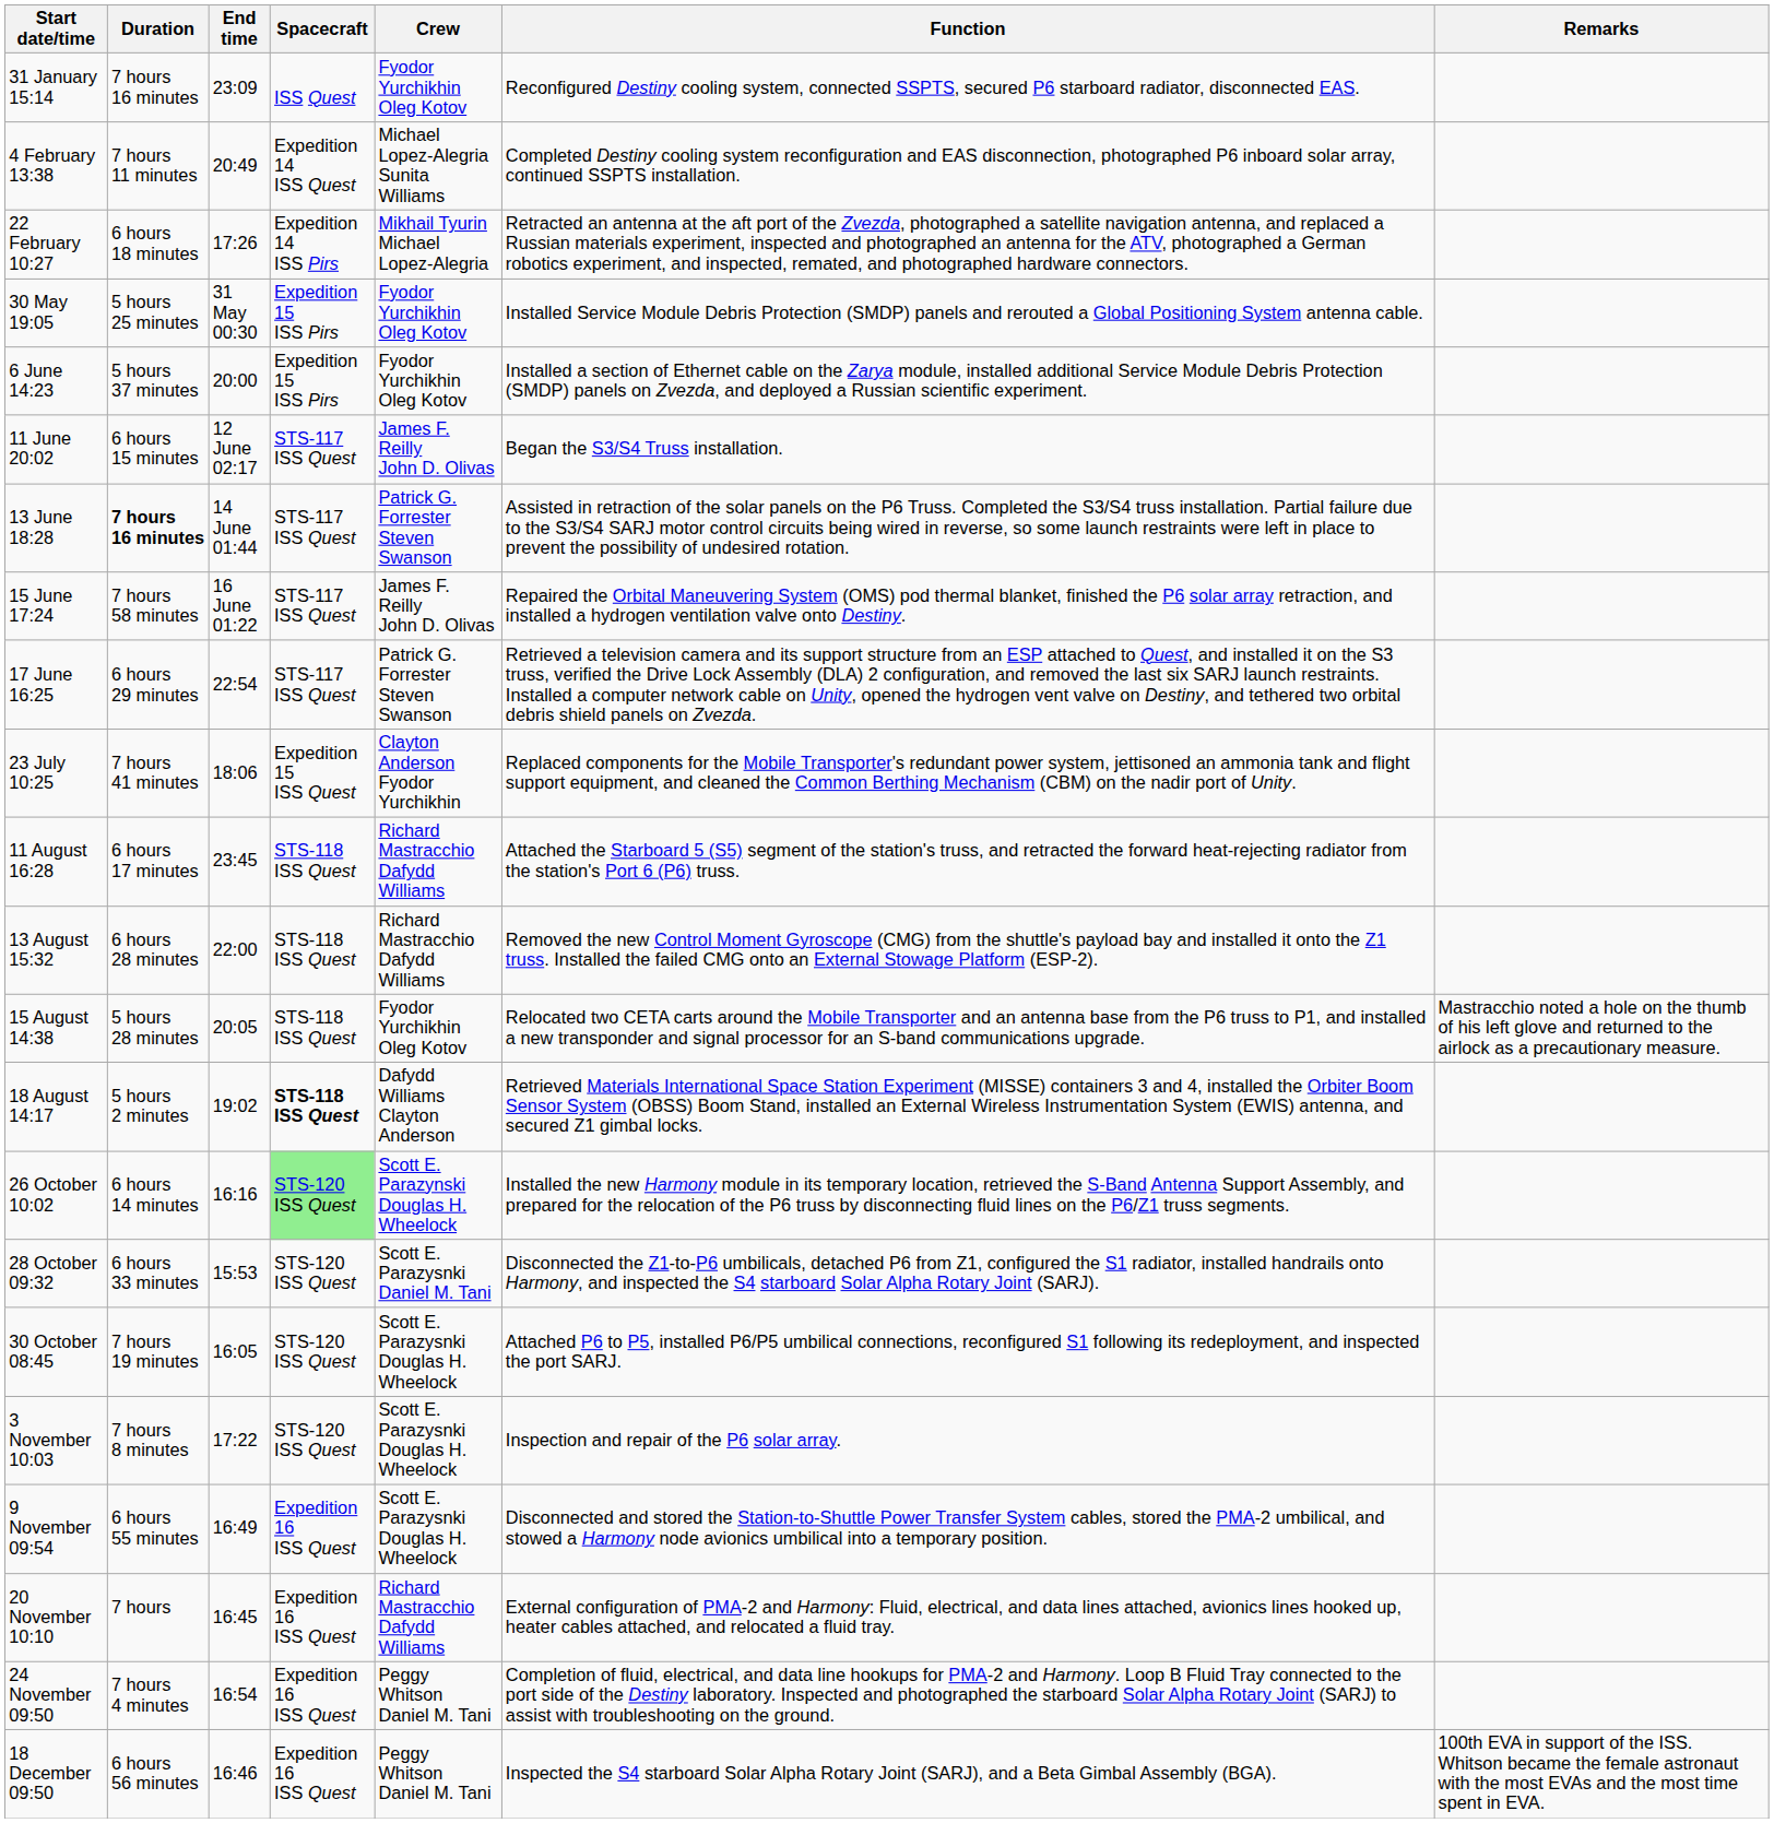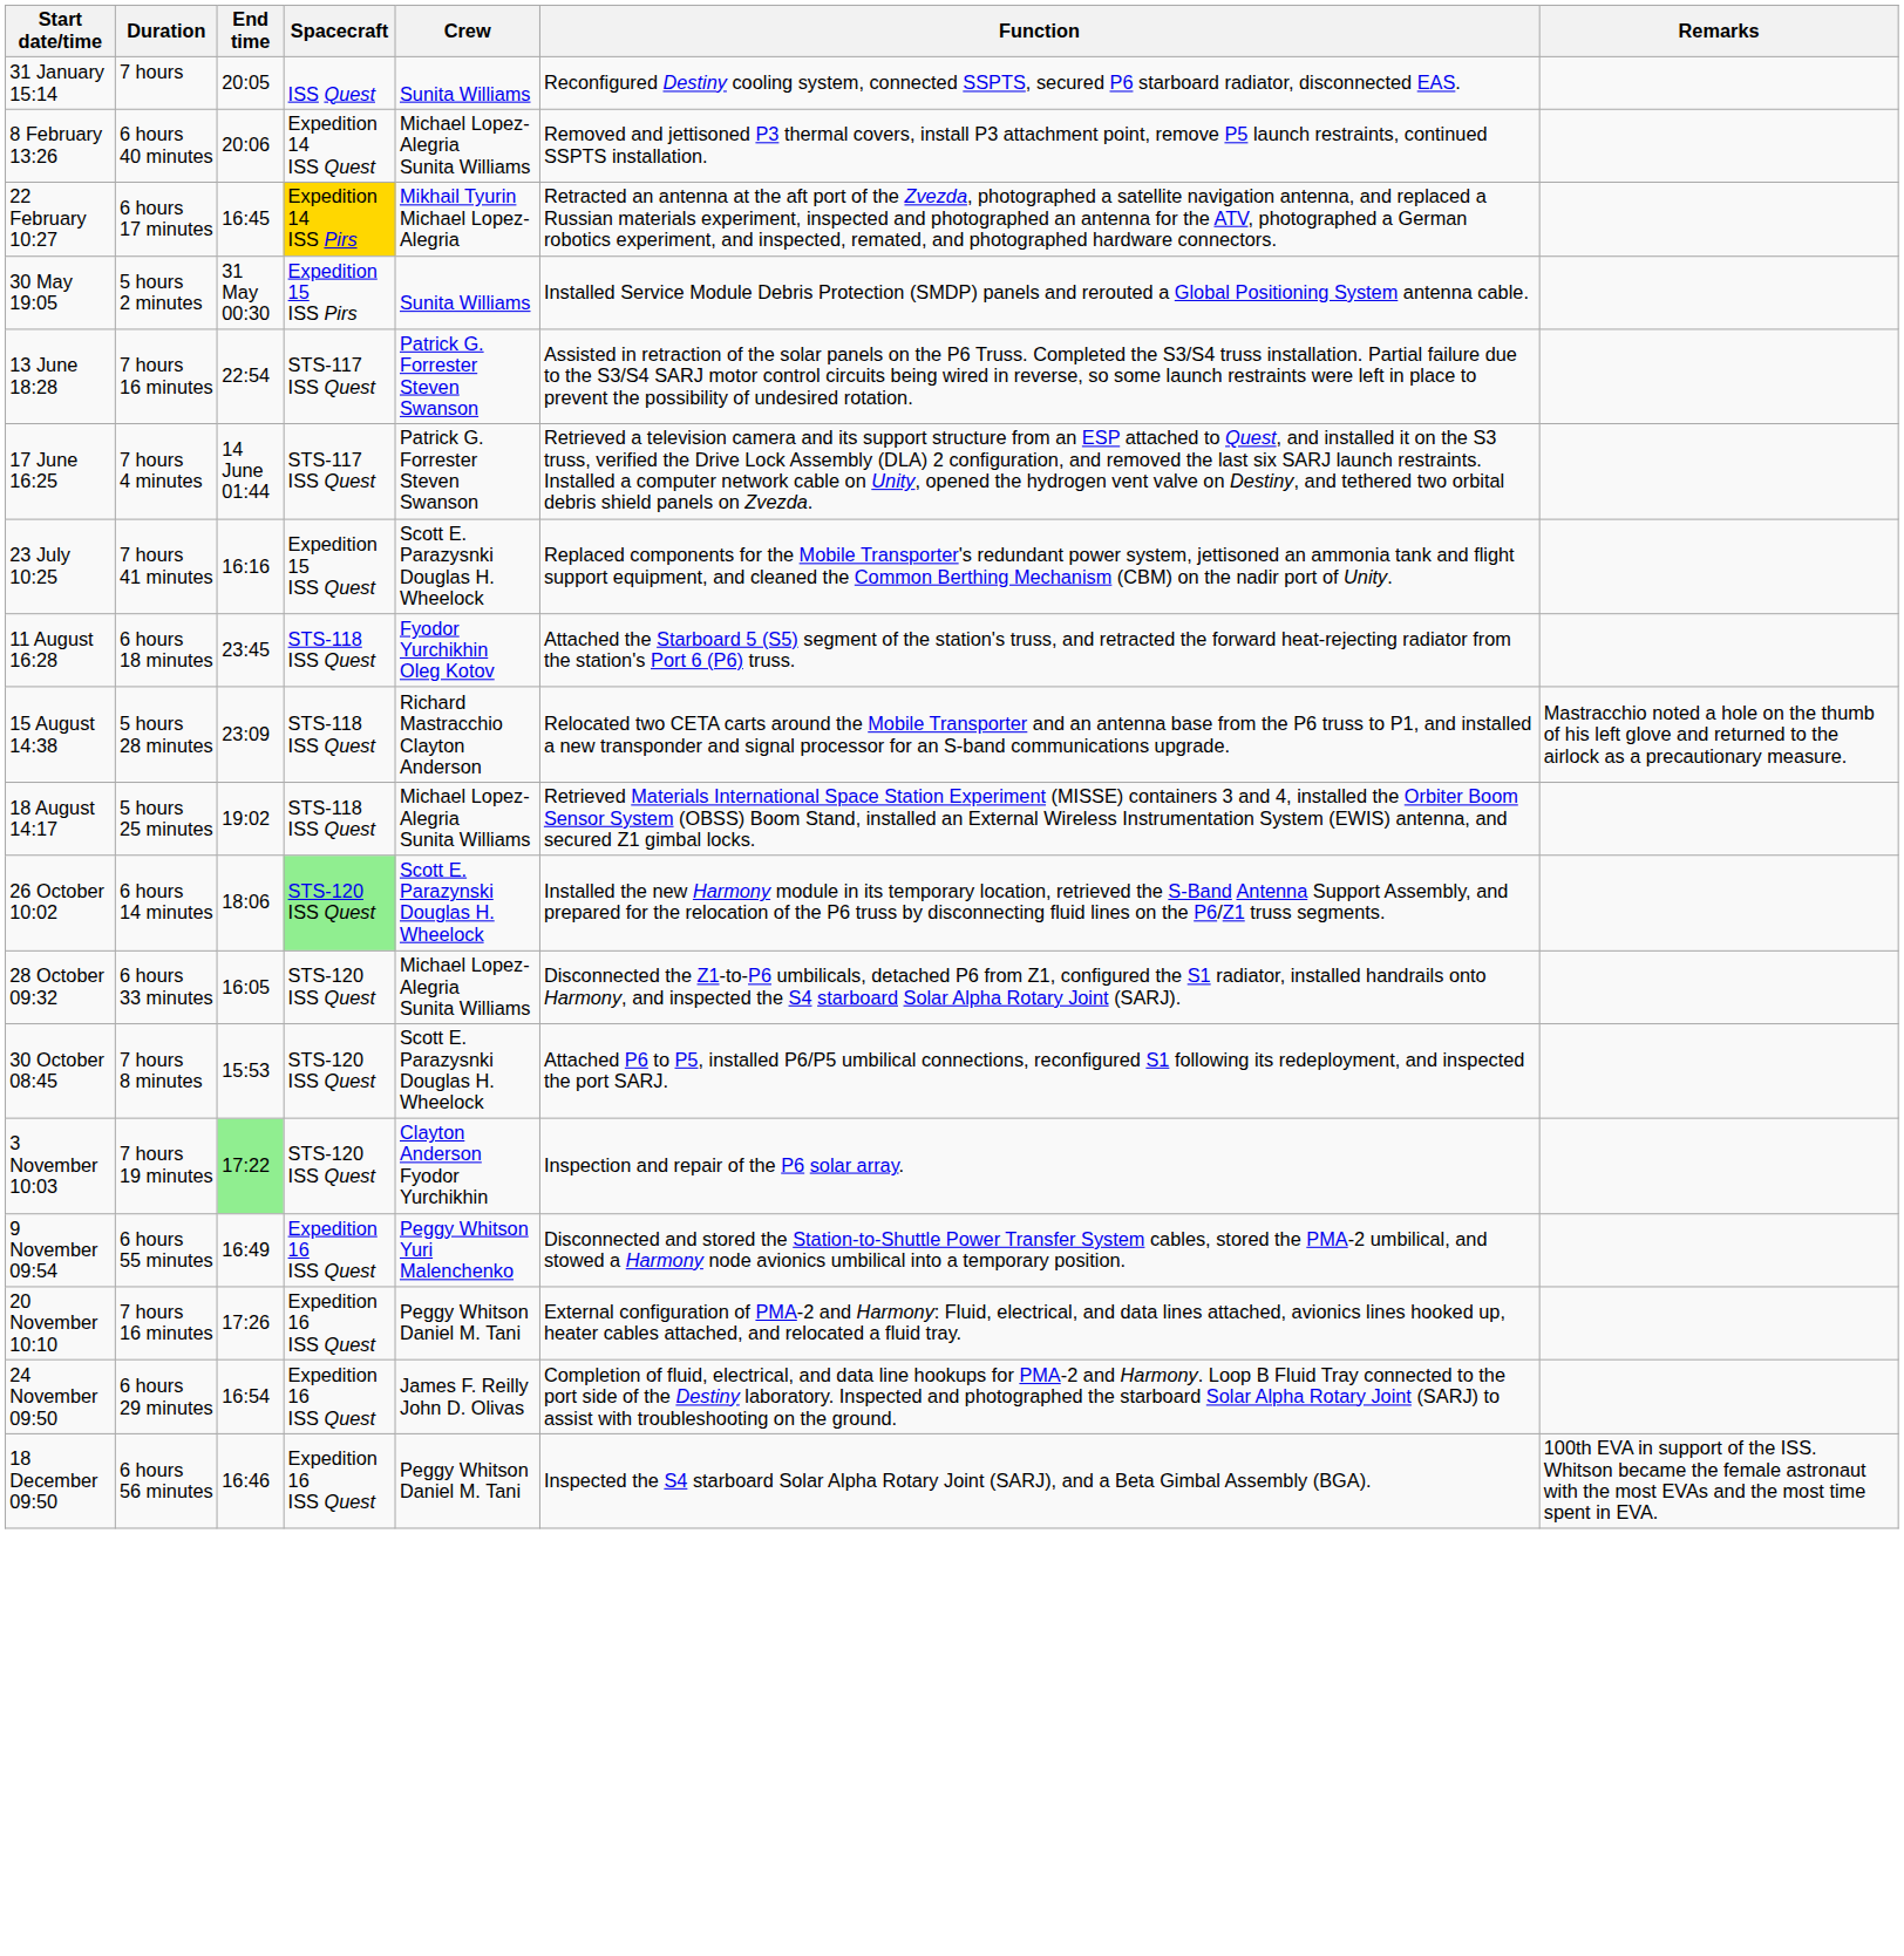 <table class="wikitable" style="width:100%;">
 <tr>
 <th>Start date/time</th>
 <th>Duration</th>
 <th>End time</th>
 <th>Spacecraft</th>
 <th>Crew</th>
 <th>Function</th>
 <th>Remarks</th>
 </tr>
 <tr>
 <td>31 January<br>15:14</td>
-<td>7 hours<br>16 minutes</td>
-<td>23:09</td>
+<td>7 hours<br> </td>
+<td>20:05</td>
 <td> <br><a href='#'>ISS</a> <em><a href='#'>Quest</a></em></td>
-<td><a href='#'>Fyodor Yurchikhin</a><br><a href='#'>Oleg Kotov</a></td>
+<td><br><a href='#'>Sunita Williams</a></td>
 <td>Reconfigured <em><a href='#'>Destiny</a></em> cooling system, connected <a href='#'>SSPTS</a>, secured <a href='#'>P6</a> starboard radiator, disconnected <a href='#'>EAS</a>.</td>
 <td></td>
 </tr>
 <tr>
-<td>4 February<br>13:38</td>
-<td>7 hours<br>11 minutes</td>
-<td>20:49</td>
+<td>8 February<br>13:26</td>
+<td>6 hours<br>40 minutes</td>
+<td>20:06</td>
 <td>Expedition 14<br>ISS <em>Quest</em></td>
 <td>Michael Lopez-Alegria<br>Sunita Williams</td>
-<td>Completed <em>Destiny</em> cooling system reconfiguration and EAS disconnection, photographed P6 inboard solar array, continued SSPTS installation.</td>
+<td>Removed and jettisoned <a href='#'>P3</a> thermal covers, install P3 attachment point, remove <a href='#'>P5</a> launch restraints, continued SSPTS installation.</td>
 <td></td>
 </tr>
 <tr>
 <td>22 February<br>10:27</td>
-<td>6 hours<br>18 minutes</td>
-<td>17:26</td>
-<td>Expedition 14<br>ISS <em><a href='#'>Pirs</a></em></td>
+<td>6 hours<br>17 minutes</td>
+<td>16:45</td>
+<td style="background: gold;">Expedition 14<br>ISS <em><a href='#'>Pirs</a></em></td>
 <td><a href='#'>Mikhail Tyurin</a><br>Michael Lopez-Alegria</td>
 <td>Retracted an antenna at the aft port of the <a href='#'><em>Zvezda</em></a>, photographed a satellite navigation antenna, and replaced a Russian materials experiment, inspected and photographed an antenna for the <a href='#'>ATV</a>, photographed a German robotics experiment, and inspected, remated, and photographed hardware connectors.</td>
 <td></td>
 </tr>
 <tr>
 <td>30 May<br>19:05</td>
-<td>5 hours<br>25 minutes</td>
+<td>5 hours<br>2 minutes</td>
 <td>31 May<br>00:30</td>
 <td><a href='#'>Expedition 15</a><br>ISS <em>Pirs</em></td>
-<td><a href='#'>Fyodor Yurchikhin</a><br><a href='#'>Oleg Kotov</a></td>
+<td><br><a href='#'>Sunita Williams</a></td>
 <td>Installed Service Module Debris Protection (SMDP) panels and rerouted a <a href='#'>Global Positioning System</a> antenna cable.</td>
 <td></td>
 </tr>
 <tr>
-<td>6 June<br>14:23</td>
-<td>5 hours<br>37 minutes</td>
-<td>20:00</td>
-<td>Expedition 15<br>ISS <em>Pirs</em></td>
-<td>Fyodor Yurchikhin<br>Oleg Kotov</td>
-<td>Installed a section of Ethernet cable on the <em><a href='#'>Zarya</a></em> module, installed additional Service Module Debris Protection (SMDP) panels on <em>Zvezda</em>, and deployed a Russian scientific experiment.</td>
-<td></td>
-</tr>
-<tr>
-<td>11 June<br>20:02</td>
-<td>6 hours<br>15 minutes</td>
-<td>12 June<br>02:17</td>
-<td><a href='#'>STS-117</a><br>ISS <em>Quest</em></td>
-<td><a href='#'>James F. Reilly</a><br><a href='#'>John D. Olivas</a></td>
-<td>Began the <a href='#'>S3/S4 Truss</a> installation.</td>
-<td></td>
-</tr>
-<tr>
 <td>13 June<br>18:28</td>
-<td><strong>7 hours<br>16 minutes</strong></td>
-<td>14 June<br>01:44</td>
+<td>7 hours<br>16 minutes</td>
+<td>22:54</td>
 <td>STS-117<br>ISS <em>Quest</em></td>
 <td><a href='#'>Patrick G. Forrester</a><br><a href='#'>Steven Swanson</a></td>
 <td>Assisted in retraction of the solar panels on the P6 Truss. Completed the S3/S4 truss installation. Partial failure due to the S3/S4 SARJ motor control circuits being wired in reverse, so some launch restraints were left in place to prevent the possibility of undesired rotation.</td>
 <td></td>
 </tr>
 <tr>
-<td>15 June<br>17:24</td>
-<td>7 hours<br>58 minutes</td>
-<td>16 June<br>01:22</td>
-<td>STS-117<br>ISS <em>Quest</em></td>
-<td>James F. Reilly<br>John D. Olivas</td>
-<td>Repaired the <a href='#'>Orbital Maneuvering System</a> (OMS) pod thermal blanket, finished the <a href='#'>P6</a> <a href='#'>solar array</a> retraction, and installed a hydrogen ventilation valve onto <a href='#'><em>Destiny</em></a>.</td>
-<td></td>
-</tr>
-<tr>
 <td>17 June<br>16:25</td>
-<td>6 hours<br>29 minutes</td>
-<td>22:54</td>
+<td>7 hours<br>4 minutes</td>
+<td>14 June<br>01:44</td>
 <td>STS-117<br>ISS <em>Quest</em></td>
 <td>Patrick G. Forrester<br>Steven Swanson</td>
 <td>Retrieved a television camera and its support structure from an <a href='#'>ESP</a> attached to <a href='#'><em>Quest</em></a>, and installed it on the S3 truss, verified the Drive Lock Assembly (DLA) 2 configuration, and removed the last six SARJ launch restraints. Installed a computer network cable on <a href='#'><em>Unity</em></a>, opened the hydrogen vent valve on <em>Destiny</em>, and tethered two orbital debris shield panels on <em>Zvezda</em>.</td>
 <td></td>
 </tr>
 <tr>
 <td>23 July<br>10:25</td>
 <td>7 hours<br>41 minutes</td>
-<td>18:06</td>
+<td>16:16</td>
 <td>Expedition 15<br>ISS <em>Quest</em></td>
-<td><a href='#'>Clayton Anderson</a><br>Fyodor Yurchikhin</td>
+<td>Scott E. Parazysnki<br>Douglas H. Wheelock</td>
 <td>Replaced components for the <a href='#'>Mobile Transporter</a>'s redundant power system, jettisoned an ammonia tank and flight support equipment, and cleaned the <a href='#'>Common Berthing Mechanism</a> (CBM) on the nadir port of <em>Unity</em>.</td>
 <td></td>
 </tr>
 <tr>
 <td>11 August<br>16:28</td>
-<td>6 hours<br>17 minutes</td>
+<td>6 hours<br>18 minutes</td>
 <td>23:45</td>
 <td><a href='#'>STS-118</a><br>ISS <em>Quest</em></td>
-<td><a href='#'>Richard Mastracchio</a><br><a href='#'>Dafydd Williams</a></td>
+<td><a href='#'>Fyodor Yurchikhin</a><br><a href='#'>Oleg Kotov</a></td>
 <td>Attached the <a href='#'>Starboard 5 (S5)</a> segment of the station's truss, and retracted the forward heat-rejecting radiator from the station's <a href='#'>Port 6 (P6)</a> truss.</td>
-<td></td>
-</tr>
-<tr>
-<td>13 August<br>15:32</td>
-<td>6 hours<br>28 minutes</td>
-<td>22:00</td>
-<td>STS-118<br>ISS <em>Quest</em></td>
-<td>Richard Mastracchio<br>Dafydd Williams</td>
-<td>Removed the new <a href='#'>Control Moment Gyroscope</a> (CMG) from the shuttle's payload bay and installed it onto the <a href='#'>Z1 truss</a>. Installed the failed CMG onto an <a href='#'>External Stowage Platform</a> (ESP-2).</td>
 <td></td>
 </tr>
 <tr>
 <td>15 August<br>14:38</td>
 <td>5 hours<br>28 minutes</td>
-<td>20:05</td>
+<td>23:09</td>
 <td>STS-118<br>ISS <em>Quest</em></td>
-<td>Fyodor Yurchikhin<br>Oleg Kotov</td>
+<td>Richard Mastracchio<br>Clayton Anderson</td>
 <td>Relocated two CETA carts around the <a href='#'>Mobile Transporter</a> and an antenna base from the P6 truss to P1, and installed a new transponder and signal processor for an S-band communications upgrade.</td>
 <td>Mastracchio noted a hole on the thumb of his left glove and returned to the airlock as a precautionary measure.</td>
 </tr>
 <tr>
 <td>18 August<br>14:17</td>
-<td>5 hours<br>2 minutes</td>
+<td>5 hours<br>25 minutes</td>
 <td>19:02</td>
-<td><strong>STS-118<br>ISS <em>Quest</em></strong></td>
-<td>Dafydd Williams<br>Clayton Anderson</td>
+<td>STS-118<br>ISS <em>Quest</em></td>
+<td>Michael Lopez-Alegria<br>Sunita Williams</td>
 <td>Retrieved <a href='#'>Materials International Space Station Experiment</a> (MISSE) containers 3 and 4, installed the <a href='#'>Orbiter Boom Sensor System</a> (OBSS) Boom Stand, installed an External Wireless Instrumentation System (EWIS) antenna, and secured Z1 gimbal locks.</td>
 <td></td>
 </tr>
 <tr>
 <td>26 October<br>10:02</td>
 <td>6 hours<br>14 minutes</td>
-<td>16:16</td>
+<td>18:06</td>
 <td style="background: lightgreen;"><a href='#'>STS-120</a><br>ISS <em>Quest</em></td>
 <td><a href='#'>Scott E. Parazynski</a><br><a href='#'>Douglas H. Wheelock</a></td>
 <td>Installed the new <a href='#'><em>Harmony</em></a> module in its temporary location, retrieved the <a href='#'>S-Band</a> <a href='#'>Antenna</a> Support Assembly, and prepared for the relocation of the P6 truss by disconnecting fluid lines on the <a href='#'>P6</a>/<a href='#'>Z1</a> truss segments.</td>
 <td></td>
 </tr>
 <tr>
 <td>28 October<br>09:32</td>
 <td>6 hours<br>33 minutes</td>
-<td>15:53</td>
+<td>16:05</td>
 <td>STS-120<br>ISS <em>Quest</em></td>
-<td>Scott E. Parazysnki<br><a href='#'>Daniel M. Tani</a></td>
+<td>Michael Lopez-Alegria<br>Sunita Williams</td>
 <td>Disconnected the <a href='#'>Z1</a>-to-<a href='#'>P6</a> umbilicals, detached P6 from Z1, configured the <a href='#'>S1</a> radiator, installed handrails onto <em>Harmony</em>, and inspected the <a href='#'>S4</a> <a href='#'>starboard</a> <a href='#'>Solar Alpha Rotary Joint</a> (SARJ).</td>
 <td></td>
 </tr>
 <tr>
 <td>30 October<br>08:45</td>
-<td>7 hours<br>19 minutes</td>
-<td>16:05</td>
+<td>7 hours<br>8 minutes</td>
+<td>15:53</td>
 <td>STS-120<br>ISS <em>Quest</em></td>
 <td>Scott E. Parazysnki<br>Douglas H. Wheelock</td>
 <td>Attached <a href='#'>P6</a> to <a href='#'>P5</a>, installed P6/P5 umbilical connections, reconfigured <a href='#'>S1</a> following its redeployment, and inspected the port SARJ.</td>
 <td></td>
 </tr>
 <tr>
 <td>3 November<br>10:03</td>
-<td>7 hours<br>8 minutes</td>
-<td>17:22</td>
+<td>7 hours<br>19 minutes</td>
+<td style="background: lightgreen;">17:22</td>
 <td>STS-120<br>ISS <em>Quest</em></td>
-<td>Scott E. Parazysnki<br>Douglas H. Wheelock</td>
+<td><a href='#'>Clayton Anderson</a><br>Fyodor Yurchikhin</td>
 <td>Inspection and repair of the <a href='#'>P6</a> <a href='#'>solar array</a>.</td>
 <td></td>
 </tr>
 <tr>
 <td>9 November<br>09:54</td>
 <td>6 hours<br>55 minutes</td>
 <td>16:49</td>
 <td><a href='#'>Expedition 16</a><br>ISS <em>Quest</em></td>
-<td>Scott E. Parazysnki<br>Douglas H. Wheelock</td>
+<td><a href='#'>Peggy Whitson</a><br><a href='#'>Yuri Malenchenko</a></td>
 <td>Disconnected and stored the <a href='#'>Station-to-Shuttle Power Transfer System</a> cables, stored the <a href='#'>PMA</a>-2 umbilical, and stowed a <a href='#'><em>Harmony</em></a> node avionics umbilical into a temporary position.</td>
 <td></td>
 </tr>
 <tr>
 <td>20 November<br>10:10</td>
-<td>7 hours<br> </td>
-<td>16:45</td>
+<td>7 hours<br>16 minutes</td>
+<td>17:26</td>
 <td>Expedition 16<br>ISS <em>Quest</em></td>
-<td><a href='#'>Richard Mastracchio</a><br><a href='#'>Dafydd Williams</a></td>
+<td>Peggy Whitson<br>Daniel M. Tani</td>
 <td>External configuration of <a href='#'>PMA</a>-2 and <em>Harmony</em>: Fluid, electrical, and data lines attached, avionics lines hooked up, heater cables attached, and relocated a fluid tray.</td>
 <td></td>
 </tr>
 <tr>
 <td>24 November<br>09:50</td>
-<td>7 hours<br>4 minutes</td>
+<td>6 hours<br>29 minutes</td>
 <td>16:54</td>
 <td>Expedition 16<br>ISS <em>Quest</em></td>
-<td>Peggy Whitson<br>Daniel M. Tani</td>
+<td>James F. Reilly<br>John D. Olivas</td>
 <td>Completion of fluid, electrical, and data line hookups for <a href='#'>PMA</a>-2 and <em>Harmony</em>. Loop B Fluid Tray connected to the port side of the <a href='#'><em>Destiny</em></a> laboratory. Inspected and photographed the starboard <a href='#'>Solar Alpha Rotary Joint</a> (SARJ) to assist with troubleshooting on the ground.</td>
 <td></td>
 </tr>
 <tr>
 <td>18 December<br>09:50</td>
 <td>6 hours<br>56 minutes</td>
 <td>16:46</td>
 <td>Expedition 16<br>ISS <em>Quest</em></td>
 <td>Peggy Whitson<br>Daniel M. Tani</td>
 <td>Inspected the <a href='#'>S4</a> starboard Solar Alpha Rotary Joint (SARJ), and a Beta Gimbal Assembly (BGA).</td>
 <td>100th EVA in support of the ISS.<br>Whitson became the female astronaut with the most EVAs and the most time spent in EVA.</td>
 </tr>
 </table>
